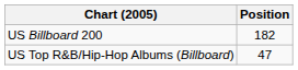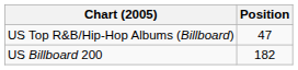 <table class="wikitable sortable plainrowheaders">
 <tr>
 <th>Chart (2005)</th>
 <th>Position</th>
 </tr>
 <tr>
+<td>US Top R&B/Hip-Hop Albums (<em>Billboard</em>)</td>
+<td style="text-align:center">47</td>
+</tr>
+<tr>
 <td>US <em>Billboard</em> 200</td>
 <td style="text-align:center">182</td>
 </tr>
-<tr>
-<td>US Top R&B/Hip-Hop Albums (<em>Billboard</em>)</td>
-<td style="text-align:center">47</td>
-</tr>
 </table>
